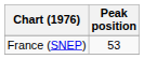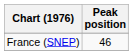 <table class="wikitable sortable plainrowheaders" style="text-align:center">
 <tr>
 <th scope="col">Chart (1976)</th>
 <th scope="col">Peak<br>position</th>
 </tr>
 <tr>
 </tr>
 <tr>
 <td align="left">France (<a href='#'>SNEP</a>)</td>
-<td align="center">53</td>
+<td align="center">46</td>
 </tr>
 <tr>
 </tr>
 <tr>
 </tr>
 </table>
